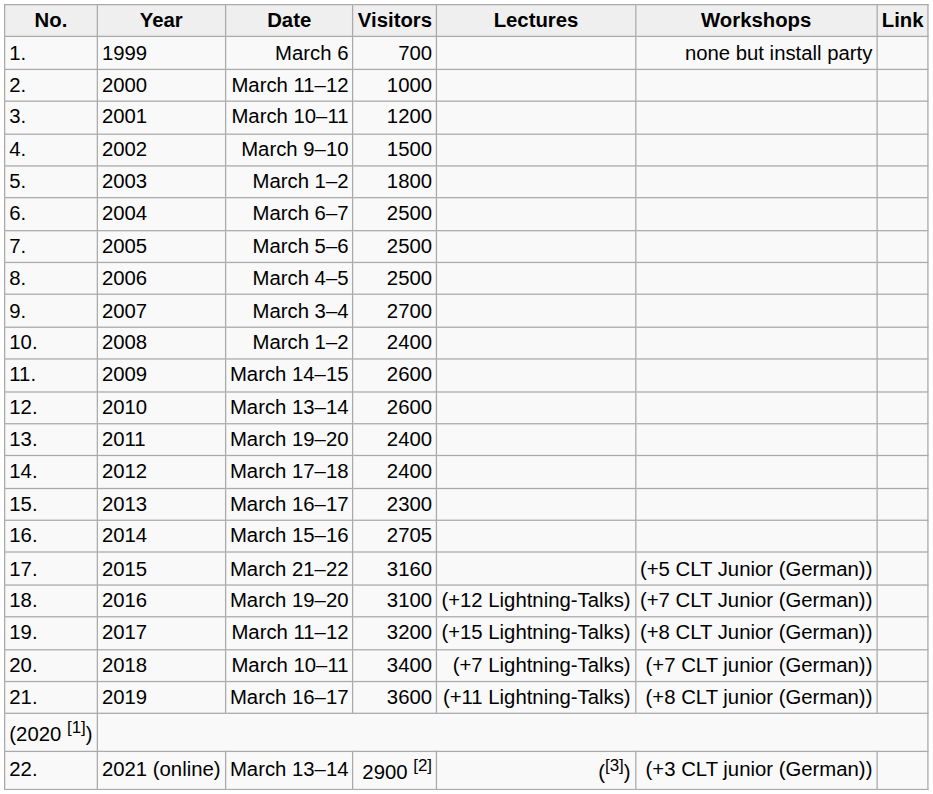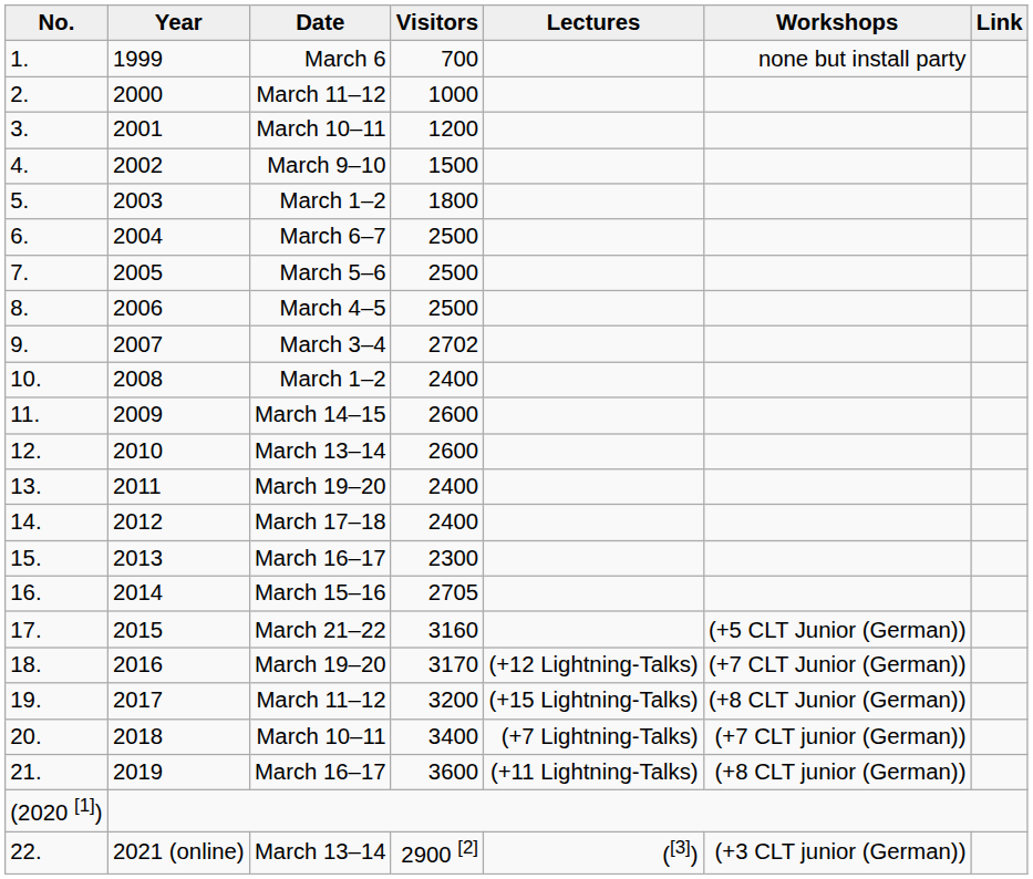 <table class="wikitable">
 <tr ---->
 <th style="background:#efefef;">No.</th>
 <th style="background:#efefef;">Year</th>
 <th style="background:#efefef;">Date</th>
 <th style="background:#efefef;">Visitors</th>
 <th style="background:#efefef;">Lectures</th>
 <th style="background:#efefef;">Workshops</th>
 <th style="background:#efefef;">Link</th>
 </tr>
 <tr>
 <td>1.</td>
 <td>1999</td>
 <td align="right">March 6</td>
 <td align="right">700</td>
 <td align="right"></td>
 <td align="right">none but install party</td>
 <td></td>
 </tr>
 <tr>
 <td>2.</td>
 <td>2000</td>
 <td align="right">March 11–12</td>
 <td align="right">1000</td>
 <td align="right"></td>
 <td align="right"></td>
 <td></td>
 </tr>
 <tr>
 <td>3.</td>
 <td>2001</td>
 <td align="right">March 10–11</td>
 <td align="right">1200</td>
 <td align="right"></td>
 <td align="right"></td>
 <td></td>
 </tr>
 <tr>
 <td>4.</td>
 <td>2002</td>
 <td align="right">March 9–10</td>
 <td align="right">1500</td>
 <td align="right"></td>
 <td align="right"></td>
 <td></td>
 </tr>
 <tr>
 <td>5.</td>
 <td>2003</td>
 <td align="right">March 1–2</td>
 <td align="right">1800</td>
 <td align="right"></td>
 <td align="right"></td>
 <td></td>
 </tr>
 <tr>
 <td>6.</td>
 <td>2004</td>
 <td align="right">March 6–7</td>
 <td align="right">2500</td>
 <td align="right"></td>
 <td align="right"></td>
 <td></td>
 </tr>
 <tr>
 <td>7.</td>
 <td>2005</td>
 <td align="right">March 5–6</td>
 <td align="right">2500</td>
 <td align="right"></td>
 <td align="right"></td>
 <td></td>
 </tr>
 <tr>
 <td>8.</td>
 <td>2006</td>
 <td align="right">March 4–5</td>
 <td align="right">2500</td>
 <td align="right"></td>
 <td align="right"></td>
 <td></td>
 </tr>
 <tr>
 <td>9.</td>
 <td>2007</td>
 <td align="right">March 3–4</td>
-<td align="right">2700</td>
+<td align="right">2702</td>
 <td align="right"></td>
 <td align="right"></td>
 <td></td>
 </tr>
 <tr>
 <td>10.</td>
 <td>2008</td>
 <td align="right">March 1–2</td>
 <td align="right">2400</td>
 <td align="right"></td>
 <td align="right"></td>
 <td></td>
 </tr>
 <tr>
 <td>11.</td>
 <td>2009</td>
 <td align="right">March 14–15</td>
 <td align="right">2600</td>
 <td align="right"></td>
 <td align="right"></td>
 <td></td>
 </tr>
 <tr>
 <td>12.</td>
 <td>2010</td>
 <td align="right">March 13–14</td>
 <td align="right">2600</td>
 <td align="right"></td>
 <td align="right"></td>
 <td></td>
 </tr>
 <tr>
 <td>13.</td>
 <td>2011</td>
 <td align="right">March 19–20</td>
 <td align="right">2400</td>
 <td align="right"></td>
 <td align="right"></td>
 <td></td>
 </tr>
 <tr>
 <td>14.</td>
 <td>2012</td>
 <td align="right">March 17–18</td>
 <td align="right">2400</td>
 <td align="right"></td>
 <td align="right"></td>
 <td></td>
 </tr>
 <tr>
 <td>15.</td>
 <td>2013</td>
 <td align="right">March 16–17</td>
 <td align="right">2300</td>
 <td align="right"></td>
 <td align="right"></td>
 <td></td>
 </tr>
 <tr>
 <td>16.</td>
 <td>2014</td>
 <td align="right">March 15–16</td>
 <td align="right">2705</td>
 <td align="right"></td>
 <td align="right"></td>
 <td></td>
 </tr>
 <tr>
 <td>17.</td>
 <td>2015</td>
 <td align="right">March 21–22</td>
 <td align="right">3160</td>
 <td align="right"></td>
 <td align="right"> (+5 CLT Junior (German))</td>
 <td></td>
 </tr>
 <tr>
 <td>18.</td>
 <td>2016</td>
 <td align="right">March 19–20</td>
-<td align="right">3100</td>
+<td align="right">3170</td>
 <td align="right"> (+12 Lightning-Talks)</td>
 <td align="right"> (+7 CLT Junior (German))</td>
 <td></td>
 </tr>
 <tr>
 <td>19.</td>
 <td>2017</td>
 <td align="right">March 11–12</td>
 <td align="right">3200</td>
 <td align="right"> (+15 Lightning-Talks)</td>
 <td align="right"> (+8 CLT Junior (German))</td>
 <td></td>
 </tr>
 <tr>
 <td>20.</td>
 <td>2018</td>
 <td align="right">March 10–11</td>
 <td align="right">3400</td>
 <td align="right">  (+7 Lightning-Talks)</td>
 <td align="right"> (+7 CLT junior (German))</td>
 <td></td>
 </tr>
 <tr>
 <td>21.</td>
 <td>2019</td>
 <td align="right">March 16–17</td>
 <td align="right">3600</td>
 <td align="right"> (+11 Lightning-Talks)</td>
 <td align="right"> (+8 CLT junior (German))</td>
 <td></td>
 </tr>
 <tr>
 <td>(2020 <sup>[1]</sup>)</td>
 </tr>
 <tr>
 <td>22.</td>
 <td>2021 (online)</td>
 <td align="right">March 13–14</td>
 <td align="right">2900 <sup>[2]</sup></td>
 <td align="right"> (<sup>[3]</sup>)</td>
 <td align="right"> (+3 CLT junior (German))</td>
 <td></td>
 </tr>
 </table>
